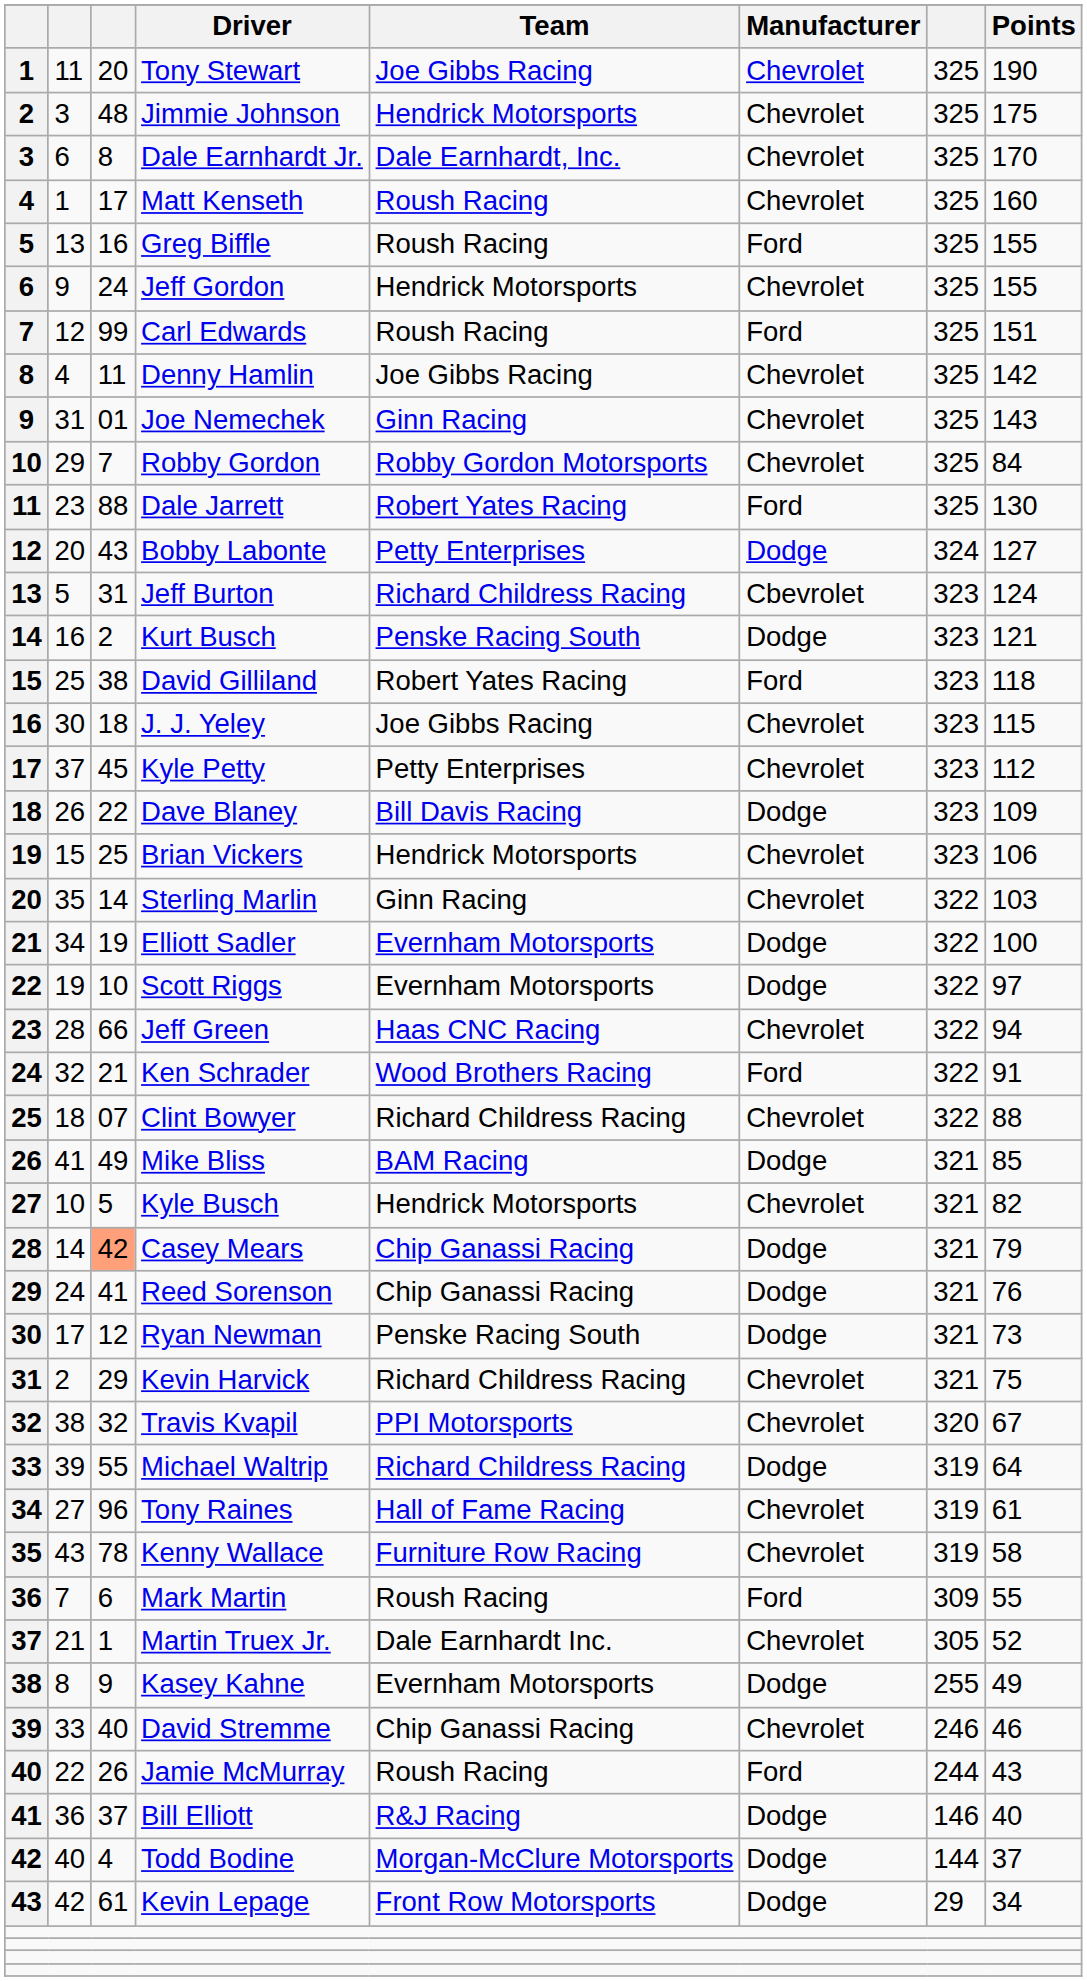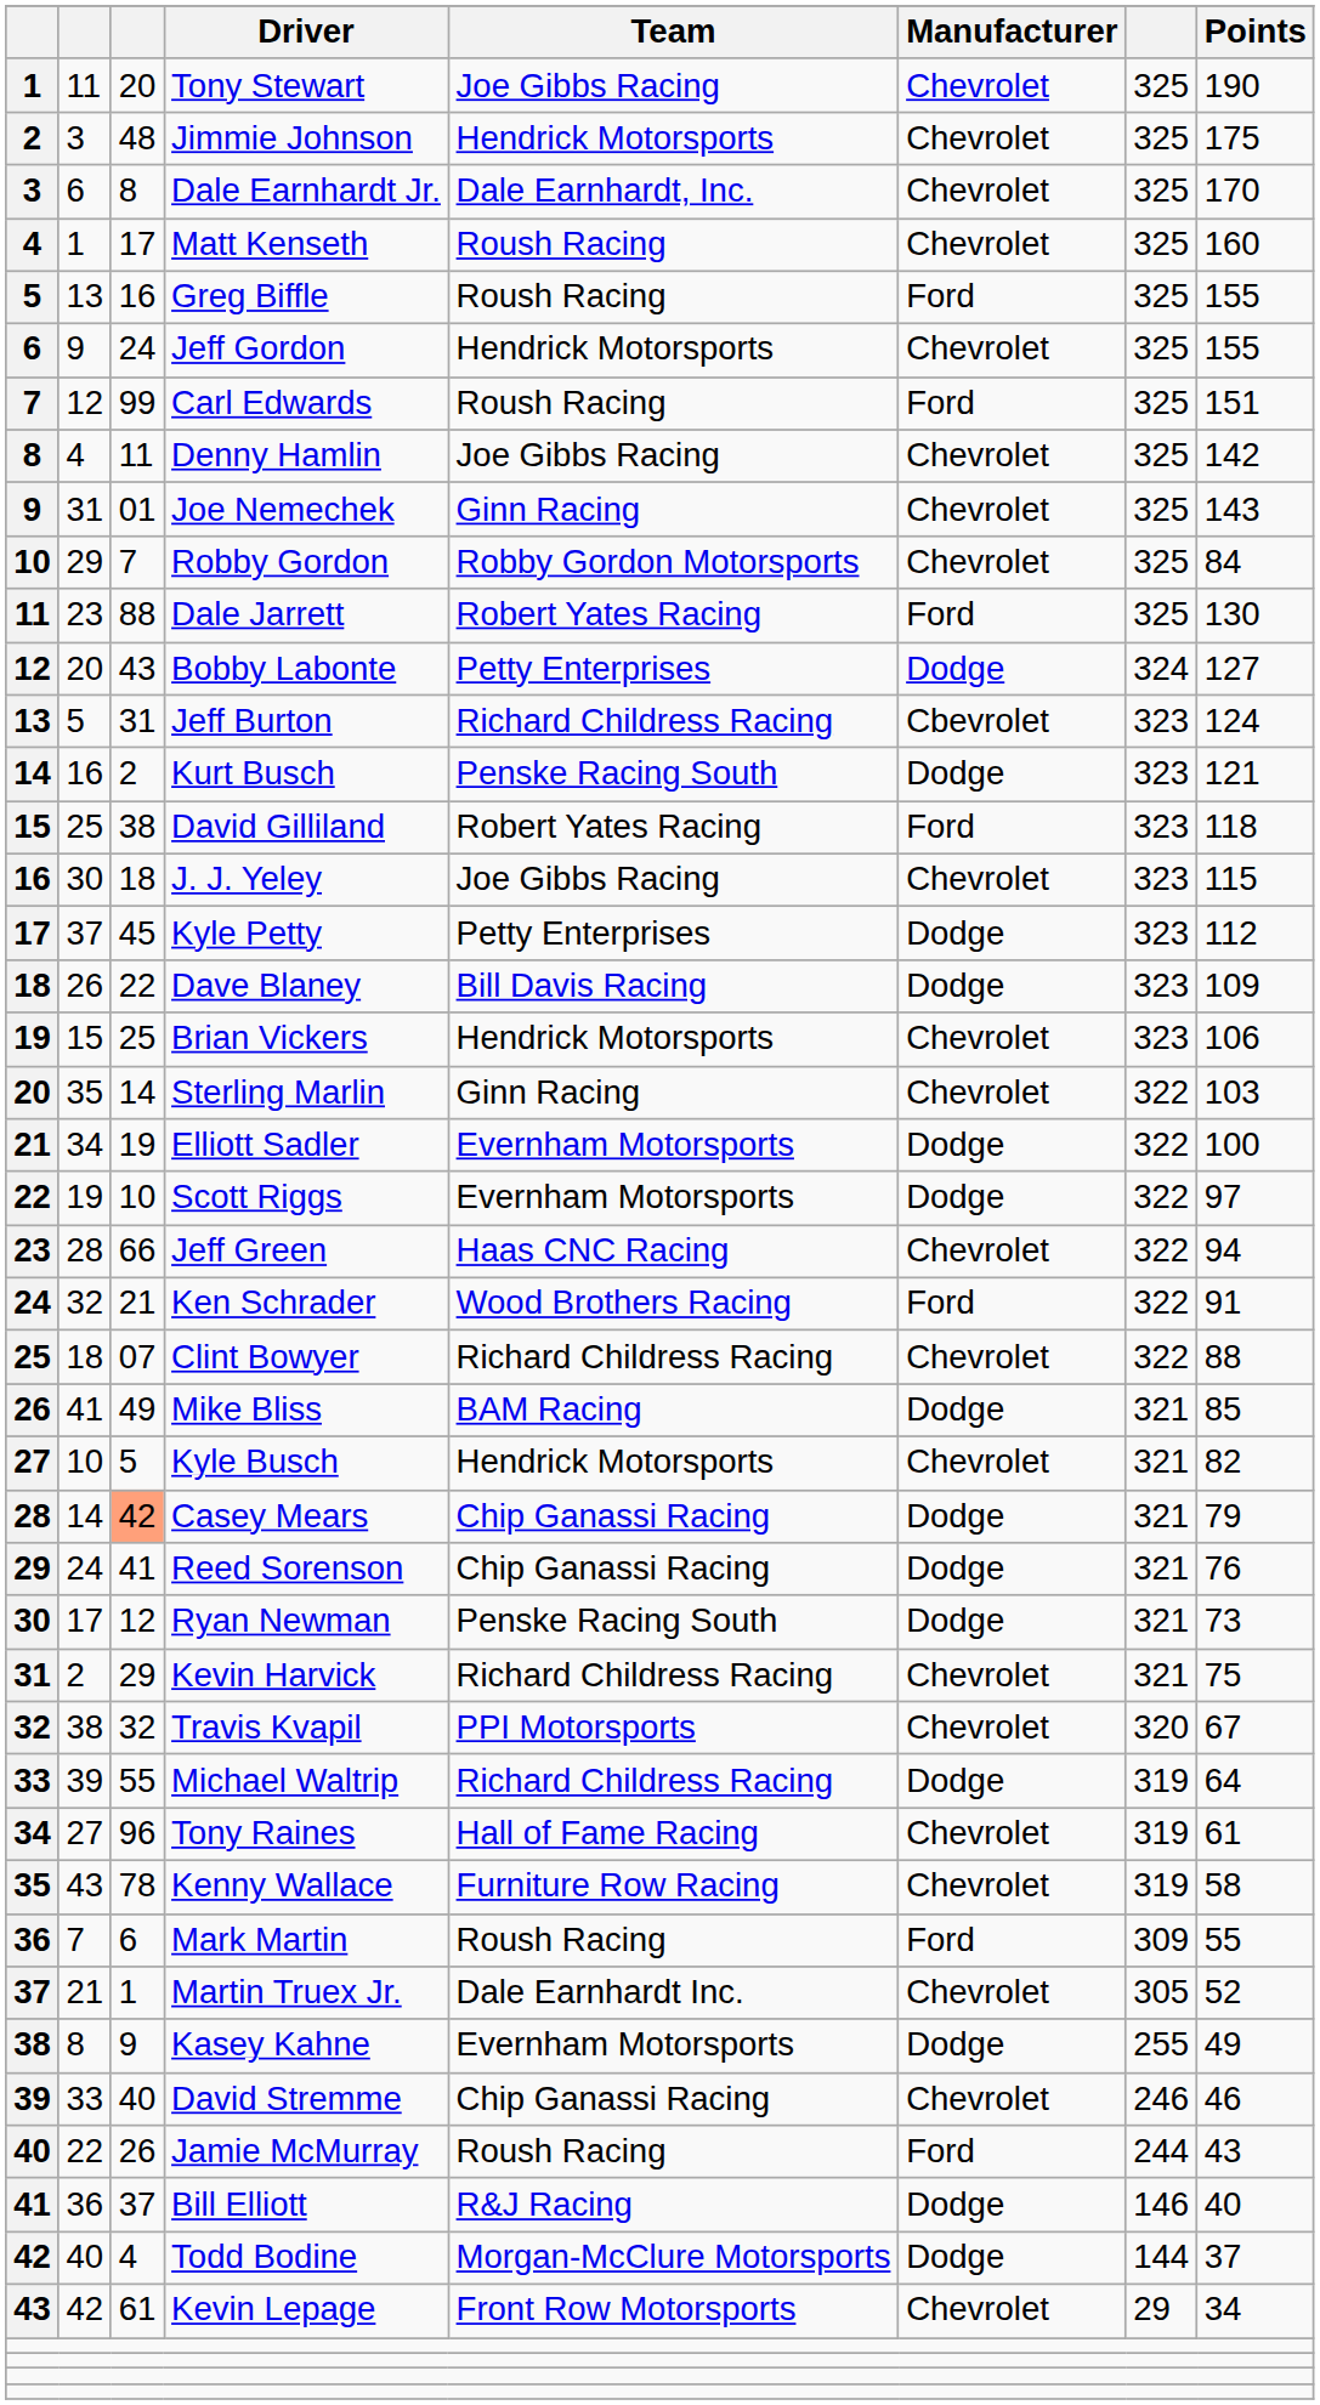 <table class="sortable wikitable" border="1">
 <tr>
 </tr>
 <tr>
 <th scope="col"></th>
 <th scope="col"></th>
 <th scope="col"></th>
 <th scope="col">Driver</th>
 <th scope="col">Team</th>
 <th scope="col">Manufacturer</th>
 <th scope="col"></th>
 <th scope="col">Points</th>
 </tr>
 <tr>
 <th scope="row">1</th>
 <td>11</td>
 <td>20</td>
 <td><a href='#'>Tony Stewart</a></td>
 <td><a href='#'>Joe Gibbs Racing</a></td>
 <td><a href='#'>Chevrolet</a></td>
 <td>325</td>
 <td>190</td>
 </tr>
 <tr>
 <th scope="row">2</th>
 <td>3</td>
 <td>48</td>
 <td><a href='#'>Jimmie Johnson</a></td>
 <td><a href='#'>Hendrick Motorsports</a></td>
 <td>Chevrolet</td>
 <td>325</td>
 <td>175</td>
 </tr>
 <tr>
 <th scope="row">3</th>
 <td>6</td>
 <td>8</td>
 <td><a href='#'>Dale Earnhardt Jr.</a></td>
 <td><a href='#'>Dale Earnhardt, Inc.</a></td>
 <td>Chevrolet</td>
 <td>325</td>
 <td>170</td>
 </tr>
 <tr>
 <th scope="row">4</th>
 <td>1</td>
 <td>17</td>
 <td><a href='#'>Matt Kenseth</a></td>
 <td><a href='#'>Roush Racing</a></td>
 <td>Chevrolet</td>
 <td>325</td>
 <td>160</td>
 </tr>
 <tr>
 <th scope="row">5</th>
 <td>13</td>
 <td>16</td>
 <td><a href='#'>Greg Biffle</a></td>
 <td>Roush Racing</td>
 <td>Ford</td>
 <td>325</td>
 <td>155</td>
 </tr>
 <tr>
 <th scope="row">6</th>
 <td>9</td>
 <td>24</td>
 <td><a href='#'>Jeff Gordon</a></td>
 <td>Hendrick Motorsports</td>
 <td>Chevrolet</td>
 <td>325</td>
 <td>155</td>
 </tr>
 <tr>
 <th scope="row">7</th>
 <td>12</td>
 <td>99</td>
 <td><a href='#'>Carl Edwards</a></td>
 <td>Roush Racing</td>
 <td>Ford</td>
 <td>325</td>
 <td>151</td>
 </tr>
 <tr>
 <th scope="row">8</th>
 <td>4</td>
 <td>11</td>
 <td><a href='#'>Denny Hamlin</a></td>
 <td>Joe Gibbs Racing</td>
 <td>Chevrolet</td>
 <td>325</td>
 <td>142</td>
 </tr>
 <tr>
 <th scope="row">9</th>
 <td>31</td>
 <td>01</td>
 <td><a href='#'>Joe Nemechek</a></td>
 <td><a href='#'>Ginn Racing</a></td>
 <td>Chevrolet</td>
 <td>325</td>
 <td>143</td>
 </tr>
 <tr>
 <th scope="row">10</th>
 <td>29</td>
 <td>7</td>
 <td><a href='#'>Robby Gordon</a></td>
 <td><a href='#'>Robby Gordon Motorsports</a></td>
 <td>Chevrolet</td>
 <td>325</td>
 <td>84</td>
 </tr>
 <tr>
 <th scope="row">11</th>
 <td>23</td>
 <td>88</td>
 <td><a href='#'>Dale Jarrett</a></td>
 <td><a href='#'>Robert Yates Racing</a></td>
 <td>Ford</td>
 <td>325</td>
 <td>130</td>
 </tr>
 <tr>
 <th scope="row">12</th>
 <td>20</td>
 <td>43</td>
 <td><a href='#'>Bobby Labonte</a></td>
 <td><a href='#'>Petty Enterprises</a></td>
 <td><a href='#'>Dodge</a></td>
 <td>324</td>
 <td>127</td>
 </tr>
 <tr>
 <th scope="row">13</th>
 <td>5</td>
 <td>31</td>
 <td><a href='#'>Jeff Burton</a></td>
 <td><a href='#'>Richard Childress Racing</a></td>
 <td>Cbevrolet</td>
 <td>323</td>
 <td>124</td>
 </tr>
 <tr>
 <th scope="row">14</th>
 <td>16</td>
 <td>2</td>
 <td><a href='#'>Kurt Busch</a></td>
 <td><a href='#'>Penske Racing South</a></td>
 <td>Dodge</td>
 <td>323</td>
 <td>121</td>
 </tr>
 <tr>
 <th scope="row">15</th>
 <td>25</td>
 <td>38</td>
 <td><a href='#'>David Gilliland</a></td>
 <td>Robert Yates Racing</td>
 <td>Ford</td>
 <td>323</td>
 <td>118</td>
 </tr>
 <tr>
 <th scope="row">16</th>
 <td>30</td>
 <td>18</td>
 <td><a href='#'>J. J. Yeley</a></td>
 <td>Joe Gibbs Racing</td>
 <td>Chevrolet</td>
 <td>323</td>
 <td>115</td>
 </tr>
 <tr>
 <th scope="row">17</th>
 <td>37</td>
 <td>45</td>
 <td><a href='#'>Kyle Petty</a></td>
 <td>Petty Enterprises</td>
-<td>Chevrolet</td>
+<td>Dodge</td>
 <td>323</td>
 <td>112</td>
 </tr>
 <tr>
 <th scope="row">18</th>
 <td>26</td>
 <td>22</td>
 <td><a href='#'>Dave Blaney</a></td>
 <td><a href='#'>Bill Davis Racing</a></td>
 <td>Dodge</td>
 <td>323</td>
 <td>109</td>
 </tr>
 <tr>
 <th scope="row">19</th>
 <td>15</td>
 <td>25</td>
 <td><a href='#'>Brian Vickers</a></td>
 <td>Hendrick Motorsports</td>
 <td>Chevrolet</td>
 <td>323</td>
 <td>106</td>
 </tr>
 <tr>
 <th scope="row">20</th>
 <td>35</td>
 <td>14</td>
 <td><a href='#'>Sterling Marlin</a></td>
 <td>Ginn Racing</td>
 <td>Chevrolet</td>
 <td>322</td>
 <td>103</td>
 </tr>
 <tr>
 <th scope="row">21</th>
 <td>34</td>
 <td>19</td>
 <td><a href='#'>Elliott Sadler</a></td>
 <td><a href='#'>Evernham Motorsports</a></td>
 <td>Dodge</td>
 <td>322</td>
 <td>100</td>
 </tr>
 <tr>
 <th scope="row">22</th>
 <td>19</td>
 <td>10</td>
 <td><a href='#'>Scott Riggs</a></td>
 <td>Evernham Motorsports</td>
 <td>Dodge</td>
 <td>322</td>
 <td>97</td>
 </tr>
 <tr>
 <th scope="row">23</th>
 <td>28</td>
 <td>66</td>
 <td><a href='#'>Jeff Green</a></td>
 <td><a href='#'>Haas CNC Racing</a></td>
 <td>Chevrolet</td>
 <td>322</td>
 <td>94</td>
 </tr>
 <tr>
 <th scope="row">24</th>
 <td>32</td>
 <td>21</td>
 <td><a href='#'>Ken Schrader</a></td>
 <td><a href='#'>Wood Brothers Racing</a></td>
 <td>Ford</td>
 <td>322</td>
 <td>91</td>
 </tr>
 <tr>
 <th scope="row">25</th>
 <td>18</td>
 <td>07</td>
 <td><a href='#'>Clint Bowyer</a></td>
 <td>Richard Childress Racing</td>
 <td>Chevrolet</td>
 <td>322</td>
 <td>88</td>
 </tr>
 <tr>
 <th scope="row">26</th>
 <td>41</td>
 <td>49</td>
 <td><a href='#'>Mike Bliss</a></td>
 <td><a href='#'>BAM Racing</a></td>
 <td>Dodge</td>
 <td>321</td>
 <td>85</td>
 </tr>
 <tr>
 <th scope="row">27</th>
 <td>10</td>
 <td>5</td>
 <td><a href='#'>Kyle Busch</a></td>
 <td>Hendrick Motorsports</td>
 <td>Chevrolet</td>
 <td>321</td>
 <td>82</td>
 </tr>
 <tr>
 <th scope="row">28</th>
 <td>14</td>
 <td style="background: lightsalmon;">42</td>
 <td><a href='#'>Casey Mears</a></td>
 <td><a href='#'>Chip Ganassi Racing</a></td>
 <td>Dodge</td>
 <td>321</td>
 <td>79</td>
 </tr>
 <tr>
 <th scope="row">29</th>
 <td>24</td>
 <td>41</td>
 <td><a href='#'>Reed Sorenson</a></td>
 <td>Chip Ganassi Racing</td>
 <td>Dodge</td>
 <td>321</td>
 <td>76</td>
 </tr>
 <tr>
 <th scope="row">30</th>
 <td>17</td>
 <td>12</td>
 <td><a href='#'>Ryan Newman</a></td>
 <td>Penske Racing South</td>
 <td>Dodge</td>
 <td>321</td>
 <td>73</td>
 </tr>
 <tr>
 <th scope="row">31</th>
 <td>2</td>
 <td>29</td>
 <td><a href='#'>Kevin Harvick</a></td>
 <td>Richard Childress Racing</td>
 <td>Chevrolet</td>
 <td>321</td>
 <td>75</td>
 </tr>
 <tr>
 <th scope="row">32</th>
 <td>38</td>
 <td>32</td>
 <td><a href='#'>Travis Kvapil</a></td>
 <td><a href='#'>PPI Motorsports</a></td>
 <td>Chevrolet</td>
 <td>320</td>
 <td>67</td>
 </tr>
 <tr>
 <th scope="row">33</th>
 <td>39</td>
 <td>55</td>
 <td><a href='#'>Michael Waltrip</a></td>
 <td><a href='#'>Richard Childress Racing</a></td>
 <td>Dodge</td>
 <td>319</td>
 <td>64</td>
 </tr>
 <tr>
 <th scope="row">34</th>
 <td>27</td>
 <td>96</td>
 <td><a href='#'>Tony Raines</a></td>
 <td><a href='#'>Hall of Fame Racing</a></td>
 <td>Chevrolet</td>
 <td>319</td>
 <td>61</td>
 </tr>
 <tr>
 <th scope="row">35</th>
 <td>43</td>
 <td>78</td>
 <td><a href='#'>Kenny Wallace</a></td>
 <td><a href='#'>Furniture Row Racing</a></td>
 <td>Chevrolet</td>
 <td>319</td>
 <td>58</td>
 </tr>
 <tr>
 <th scope="row">36</th>
 <td>7</td>
 <td>6</td>
 <td><a href='#'>Mark Martin</a></td>
 <td>Roush Racing</td>
 <td>Ford</td>
 <td>309</td>
 <td>55</td>
 </tr>
 <tr>
 <th scope="row">37</th>
 <td>21</td>
 <td>1</td>
 <td><a href='#'>Martin Truex Jr.</a></td>
 <td>Dale Earnhardt Inc.</td>
 <td>Chevrolet</td>
 <td>305</td>
 <td>52</td>
 </tr>
 <tr>
 <th scope="row">38</th>
 <td>8</td>
 <td>9</td>
 <td><a href='#'>Kasey Kahne</a></td>
 <td>Evernham Motorsports</td>
 <td>Dodge</td>
 <td>255</td>
 <td>49</td>
 </tr>
 <tr>
 <th scope="row">39</th>
 <td>33</td>
 <td>40</td>
 <td><a href='#'>David Stremme</a></td>
 <td>Chip Ganassi Racing</td>
 <td>Chevrolet</td>
 <td>246</td>
 <td>46</td>
 </tr>
 <tr>
 <th scope="row">40</th>
 <td>22</td>
 <td>26</td>
 <td><a href='#'>Jamie McMurray</a></td>
 <td>Roush Racing</td>
 <td>Ford</td>
 <td>244</td>
 <td>43</td>
 </tr>
 <tr>
 <th scope="row">41</th>
 <td>36</td>
 <td>37</td>
 <td><a href='#'>Bill Elliott</a></td>
 <td><a href='#'>R&J Racing</a></td>
 <td>Dodge</td>
 <td>146</td>
 <td>40</td>
 </tr>
 <tr>
 <th scope="row">42</th>
 <td>40</td>
 <td>4</td>
 <td><a href='#'>Todd Bodine</a></td>
 <td><a href='#'>Morgan-McClure Motorsports</a></td>
 <td>Dodge</td>
 <td>144</td>
 <td>37</td>
 </tr>
 <tr>
 <th scope="row">43</th>
 <td>42</td>
 <td>61</td>
 <td><a href='#'>Kevin Lepage</a></td>
 <td><a href='#'>Front Row Motorsports</a></td>
-<td>Dodge</td>
+<td>Chevrolet</td>
 <td>29</td>
 <td>34</td>
 </tr>
 <tr class="sortbottom">
 <td colspan="9"></td>
 </tr>
 <tr class="sortbottom">
 <td colspan="9"></td>
 </tr>
 <tr class="sortbottom">
 <td colspan="9"></td>
 </tr>
 <tr class="sortbottom">
 <td colspan="9"></td>
 </tr>
 </table>
